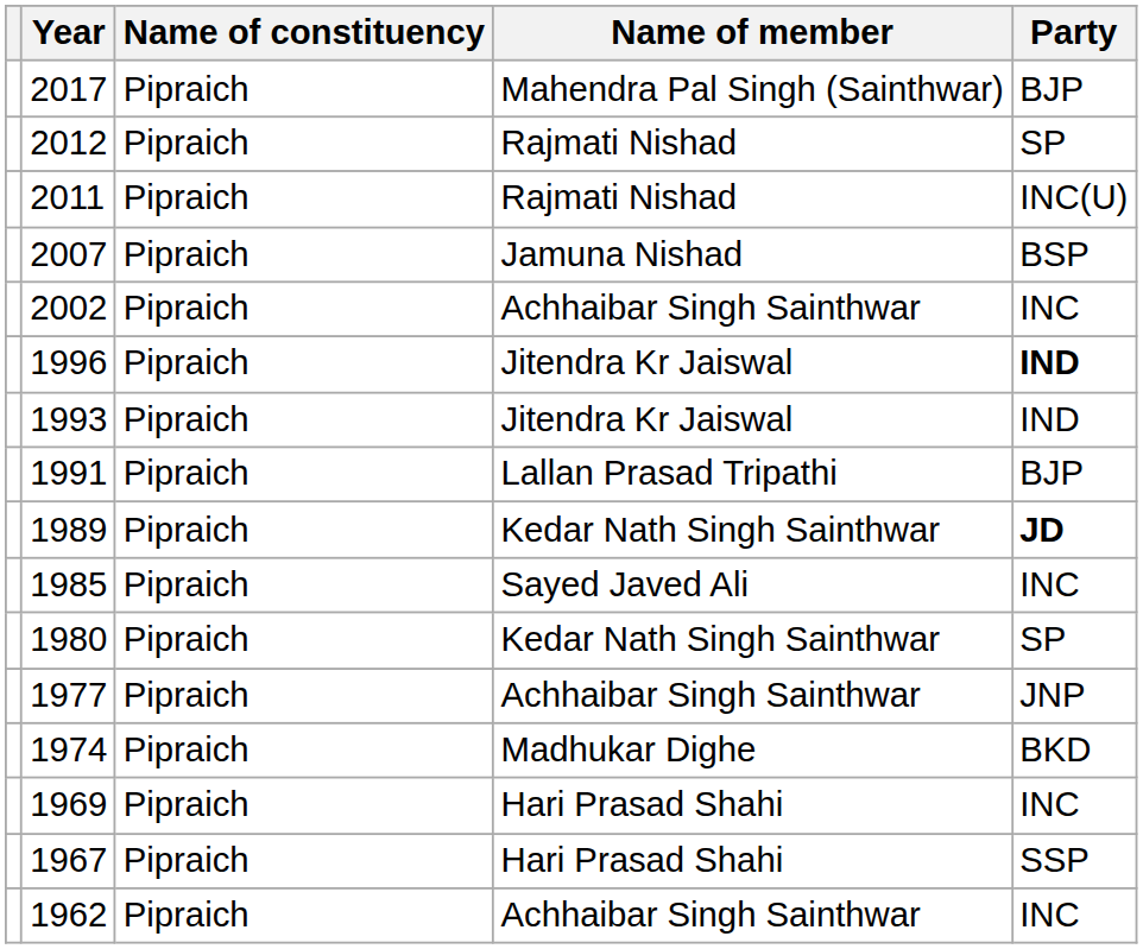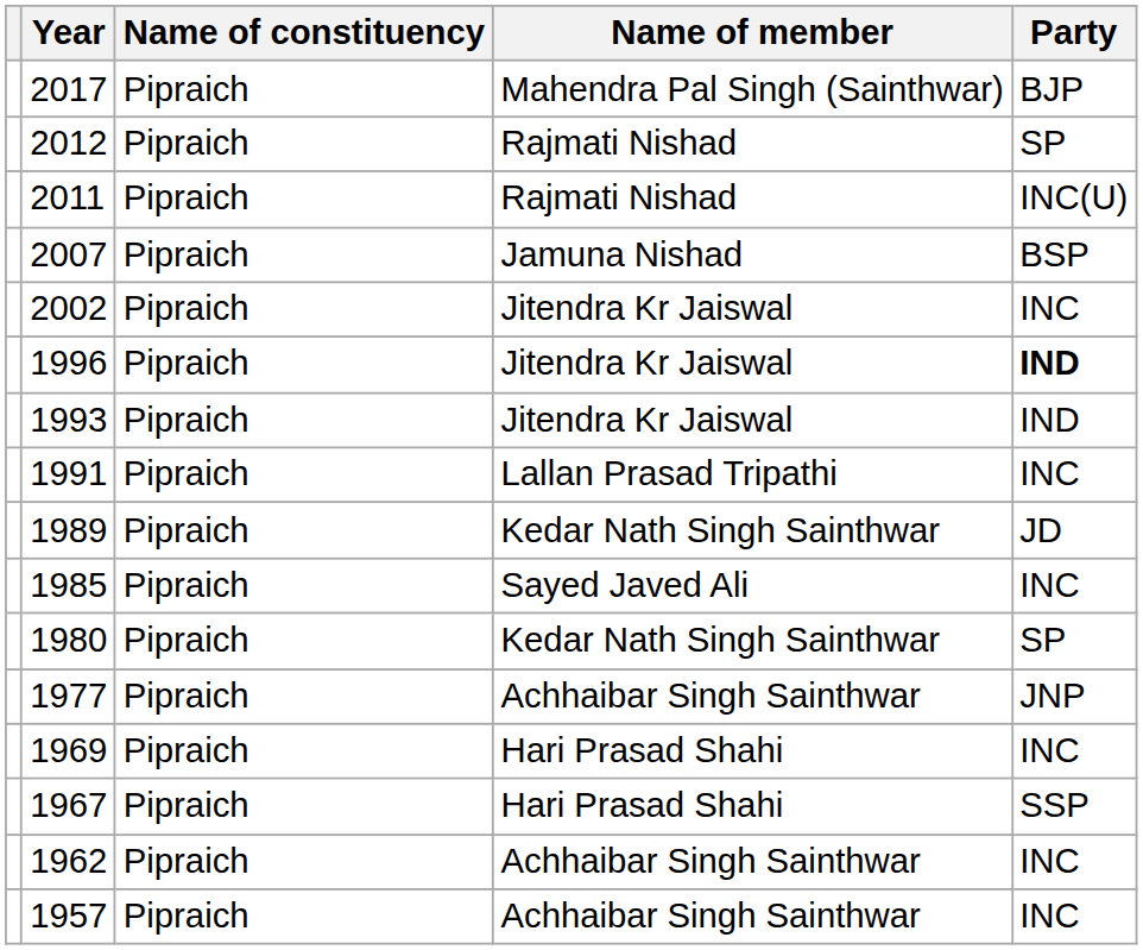 <table class="wikitable sortable mw-collapsible mw-collapsed" style="background:#fff;">
 <tr>
 <th></th>
 <th>Year</th>
 <th>Name of constituency</th>
 <th>Name of member</th>
 <th>Party</th>
 </tr>
 <tr style="text-align:left;">
 <td></td>
 <td>2017</td>
 <td>Pipraich</td>
 <td>Mahendra Pal Singh (Sainthwar)</td>
 <td>BJP</td>
 </tr>
 <tr style="text-align:left;">
 <td></td>
 <td>2012</td>
 <td>Pipraich</td>
 <td>Rajmati Nishad</td>
 <td>SP</td>
 </tr>
 <tr style="text-align:left;">
 <td></td>
 <td>2011</td>
 <td>Pipraich</td>
 <td>Rajmati Nishad</td>
 <td>INC(U)</td>
 </tr>
 <tr style="text-align:left;">
 <td></td>
 <td>2007</td>
 <td>Pipraich</td>
 <td>Jamuna Nishad</td>
 <td>BSP</td>
 </tr>
 <tr style="text-align:left;">
 <td></td>
 <td>2002</td>
 <td>Pipraich</td>
-<td>Achhaibar Singh Sainthwar</td>
+<td>Jitendra Kr Jaiswal</td>
 <td>INC</td>
 </tr>
 <tr style="text-align:left;">
 <td></td>
 <td>1996</td>
 <td>Pipraich</td>
 <td>Jitendra Kr Jaiswal</td>
 <td><strong>IND</strong></td>
 </tr>
 <tr style="text-align:left;">
 <td></td>
 <td>1993</td>
 <td>Pipraich</td>
 <td>Jitendra Kr Jaiswal</td>
 <td>IND</td>
 </tr>
 <tr style="text-align:left;">
 <td></td>
 <td>1991</td>
 <td>Pipraich</td>
 <td>Lallan Prasad Tripathi</td>
-<td>BJP</td>
+<td>INC</td>
 </tr>
 <tr style="text-align:left;">
 <td></td>
 <td>1989</td>
 <td>Pipraich</td>
 <td>Kedar Nath Singh Sainthwar</td>
-<td><strong>JD</strong></td>
+<td>JD</td>
 </tr>
 <tr style="text-align:left;">
 <td></td>
 <td>1985</td>
 <td>Pipraich</td>
 <td>Sayed Javed Ali</td>
 <td>INC</td>
 </tr>
 <tr style="text-align:left;">
 <td></td>
 <td>1980</td>
 <td>Pipraich</td>
 <td>Kedar Nath Singh Sainthwar</td>
 <td>SP</td>
 </tr>
 <tr style="text-align:left;">
 <td></td>
 <td>1977</td>
 <td>Pipraich</td>
 <td>Achhaibar Singh Sainthwar</td>
 <td>JNP</td>
 </tr>
 <tr>
 <td></td>
-<td>1974</td>
-<td>Pipraich</td>
-<td>Madhukar Dighe</td>
-<td>BKD</td>
-</tr>
-<tr>
-<td></td>
 <td>1969</td>
 <td>Pipraich</td>
 <td>Hari Prasad Shahi</td>
 <td>INC</td>
 </tr>
 <tr>
 <td></td>
 <td>1967</td>
 <td>Pipraich</td>
 <td>Hari Prasad Shahi</td>
 <td>SSP</td>
 </tr>
 <tr style="text-align:left;">
 <td></td>
 <td>1962</td>
 <td>Pipraich</td>
 <td>Achhaibar Singh Sainthwar</td>
 <td>INC</td>
 </tr>
+<tr style="text-align:left;">
+<td></td>
+<td>1957</td>
+<td>Pipraich</td>
+<td>Achhaibar Singh Sainthwar</td>
+<td>INC</td>
+</tr>
 </table>
